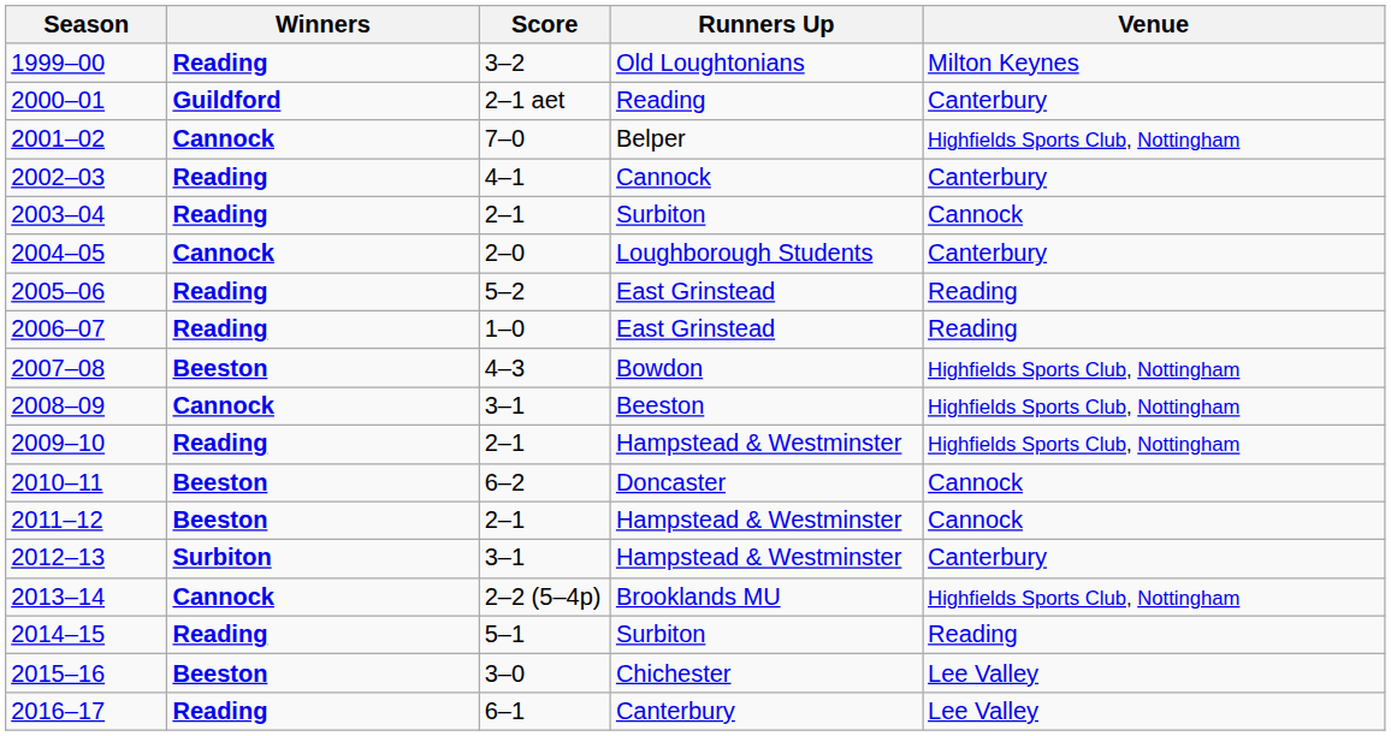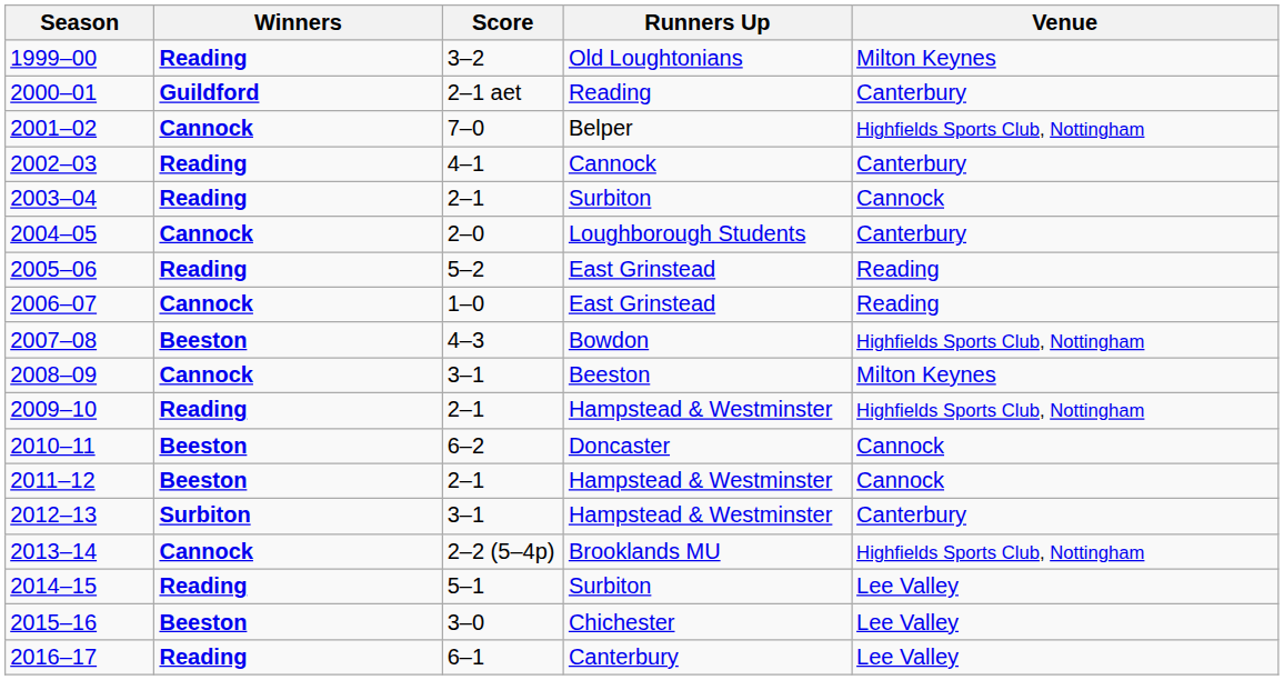 <table class="wikitable sortable">
 <tr>
 <th width=100>Season</th>
 <th width=200>Winners</th>
 <th width=80>Score</th>
 <th width=200>Runners Up</th>
 <th width=300>Venue</th>
 </tr>
 <tr>
 <td><a href='#'>1999–00</a></td>
 <td><strong><a href='#'>Reading</a></strong> </td>
 <td>3–2</td>
 <td><a href='#'>Old Loughtonians</a></td>
 <td><a href='#'>Milton Keynes</a></td>
 </tr>
 <tr>
 <td><a href='#'>2000–01</a></td>
 <td><strong><a href='#'>Guildford</a></strong> </td>
 <td>2–1 aet</td>
 <td><a href='#'>Reading</a></td>
 <td><a href='#'>Canterbury</a></td>
 </tr>
 <tr>
 <td><a href='#'>2001–02</a></td>
 <td><strong><a href='#'>Cannock</a></strong> </td>
 <td>7–0</td>
 <td>Belper</td>
 <td><small><a href='#'>Highfields Sports Club</a>, <a href='#'>Nottingham</a></small></td>
 </tr>
 <tr>
 <td><a href='#'>2002–03</a></td>
 <td><strong><a href='#'>Reading</a></strong> </td>
 <td>4–1</td>
 <td><a href='#'>Cannock</a></td>
 <td><a href='#'>Canterbury</a></td>
 </tr>
 <tr>
 <td><a href='#'>2003–04</a></td>
 <td><strong><a href='#'>Reading</a></strong></td>
 <td>2–1</td>
 <td><a href='#'>Surbiton</a></td>
 <td><a href='#'>Cannock</a></td>
 </tr>
 <tr>
 <td><a href='#'>2004–05</a></td>
 <td><strong><a href='#'>Cannock</a></strong> </td>
 <td>2–0</td>
 <td><a href='#'>Loughborough Students</a></td>
 <td><a href='#'>Canterbury</a></td>
 </tr>
 <tr>
 <td><a href='#'>2005–06</a></td>
 <td><strong><a href='#'>Reading</a></strong></td>
 <td>5–2</td>
 <td><a href='#'>East Grinstead</a></td>
 <td><a href='#'>Reading</a></td>
 </tr>
 <tr>
 <td><a href='#'>2006–07</a></td>
-<td><strong><a href='#'>Reading</a></strong> </td>
+<td><strong><a href='#'>Cannock</a></strong> </td>
 <td>1–0</td>
 <td><a href='#'>East Grinstead</a></td>
 <td><a href='#'>Reading</a></td>
 </tr>
 <tr>
 <td><a href='#'>2007–08</a></td>
 <td><strong><a href='#'>Beeston</a></strong> </td>
 <td>4–3</td>
 <td><a href='#'>Bowdon</a></td>
 <td><small><a href='#'>Highfields Sports Club</a>, <a href='#'>Nottingham</a></small></td>
 </tr>
 <tr>
 <td><a href='#'>2008–09</a></td>
 <td><strong><a href='#'>Cannock</a></strong> </td>
 <td>3–1</td>
 <td><a href='#'>Beeston</a></td>
-<td><small><a href='#'>Highfields Sports Club</a>, <a href='#'>Nottingham</a></small></td>
+<td><a href='#'>Milton Keynes</a></td>
 </tr>
 <tr>
 <td><a href='#'>2009–10</a></td>
 <td><strong><a href='#'>Reading</a></strong></td>
 <td>2–1</td>
 <td><a href='#'>Hampstead & Westminster</a></td>
 <td><small><a href='#'>Highfields Sports Club</a>, <a href='#'>Nottingham</a></small></td>
 </tr>
 <tr>
 <td><a href='#'>2010–11</a></td>
 <td><strong><a href='#'>Beeston</a></strong> </td>
 <td>6–2</td>
 <td><a href='#'>Doncaster</a></td>
 <td><a href='#'>Cannock</a></td>
 </tr>
 <tr>
 <td><a href='#'>2011–12</a></td>
 <td><strong><a href='#'>Beeston</a></strong> </td>
 <td>2–1</td>
 <td><a href='#'>Hampstead & Westminster</a></td>
 <td><a href='#'>Cannock</a></td>
 </tr>
 <tr>
 <td><a href='#'>2012–13</a></td>
 <td><strong><a href='#'>Surbiton</a></strong> </td>
 <td>3–1</td>
 <td><a href='#'>Hampstead & Westminster</a></td>
 <td><a href='#'>Canterbury</a></td>
 </tr>
 <tr>
 <td><a href='#'>2013–14</a></td>
 <td><strong><a href='#'>Cannock</a></strong> </td>
 <td>2–2 (5–4p)</td>
 <td><a href='#'>Brooklands MU</a></td>
 <td><small><a href='#'>Highfields Sports Club</a>, <a href='#'>Nottingham</a></small></td>
 </tr>
 <tr>
 <td><a href='#'>2014–15</a></td>
 <td><strong><a href='#'>Reading</a></strong> </td>
 <td>5–1</td>
 <td><a href='#'>Surbiton</a></td>
-<td><a href='#'>Reading</a></td>
+<td><a href='#'>Lee Valley</a></td>
 </tr>
 <tr>
 <td><a href='#'>2015–16</a></td>
 <td><strong><a href='#'>Beeston</a></strong> </td>
 <td>3–0</td>
 <td><a href='#'>Chichester</a></td>
 <td><a href='#'>Lee Valley</a></td>
 </tr>
 <tr>
 <td><a href='#'>2016–17</a></td>
 <td><strong><a href='#'>Reading</a></strong> </td>
 <td>6–1</td>
 <td><a href='#'>Canterbury</a></td>
 <td><a href='#'>Lee Valley</a></td>
 </tr>
 </table>
